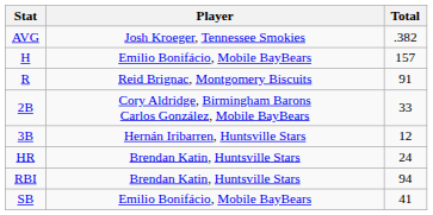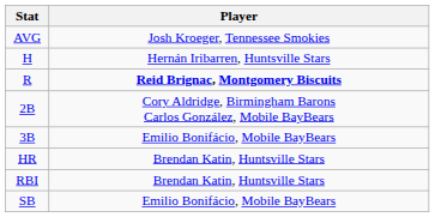 <table class="wikitable" width="40%" style="text-align:center;">
 <tr>
 <th width="5%">Stat</th>
 <th width="60%">Player</th>
-<th width="5%">Total</th>
 </tr>
 <tr>
 <td><a href='#'>AVG</a></td>
 <td><a href='#'>Josh Kroeger</a>, <a href='#'>Tennessee Smokies</a></td>
-<td>.382</td>
 </tr>
 <tr>
 <td><a href='#'>H</a></td>
-<td><a href='#'>Emilio Bonifácio</a>, <a href='#'>Mobile BayBears</a></td>
-<td>157</td>
+<td><a href='#'>Hernán Iribarren</a>, <a href='#'>Huntsville Stars</a></td>
 </tr>
 <tr>
 <td><a href='#'>R</a></td>
-<td><a href='#'>Reid Brignac</a>, <a href='#'>Montgomery Biscuits</a></td>
-<td>91</td>
+<td><strong><a href='#'>Reid Brignac</a>, <a href='#'>Montgomery Biscuits</a></strong></td>
 </tr>
 <tr>
 <td><a href='#'>2B</a></td>
 <td><a href='#'>Cory Aldridge</a>, <a href='#'>Birmingham Barons</a> <br> <a href='#'>Carlos González</a>, <a href='#'>Mobile BayBears</a></td>
-<td>33</td>
 </tr>
 <tr>
 <td><a href='#'>3B</a></td>
-<td><a href='#'>Hernán Iribarren</a>, <a href='#'>Huntsville Stars</a></td>
-<td>12</td>
+<td><a href='#'>Emilio Bonifácio</a>, <a href='#'>Mobile BayBears</a></td>
 </tr>
 <tr>
 <td><a href='#'>HR</a></td>
 <td><a href='#'>Brendan Katin</a>, <a href='#'>Huntsville Stars</a></td>
-<td>24</td>
 </tr>
 <tr>
 <td><a href='#'>RBI</a></td>
 <td><a href='#'>Brendan Katin</a>, <a href='#'>Huntsville Stars</a></td>
-<td>94</td>
 </tr>
 <tr>
 <td><a href='#'>SB</a></td>
 <td><a href='#'>Emilio Bonifácio</a>, <a href='#'>Mobile BayBears</a></td>
-<td>41</td>
 </tr>
 </table>
